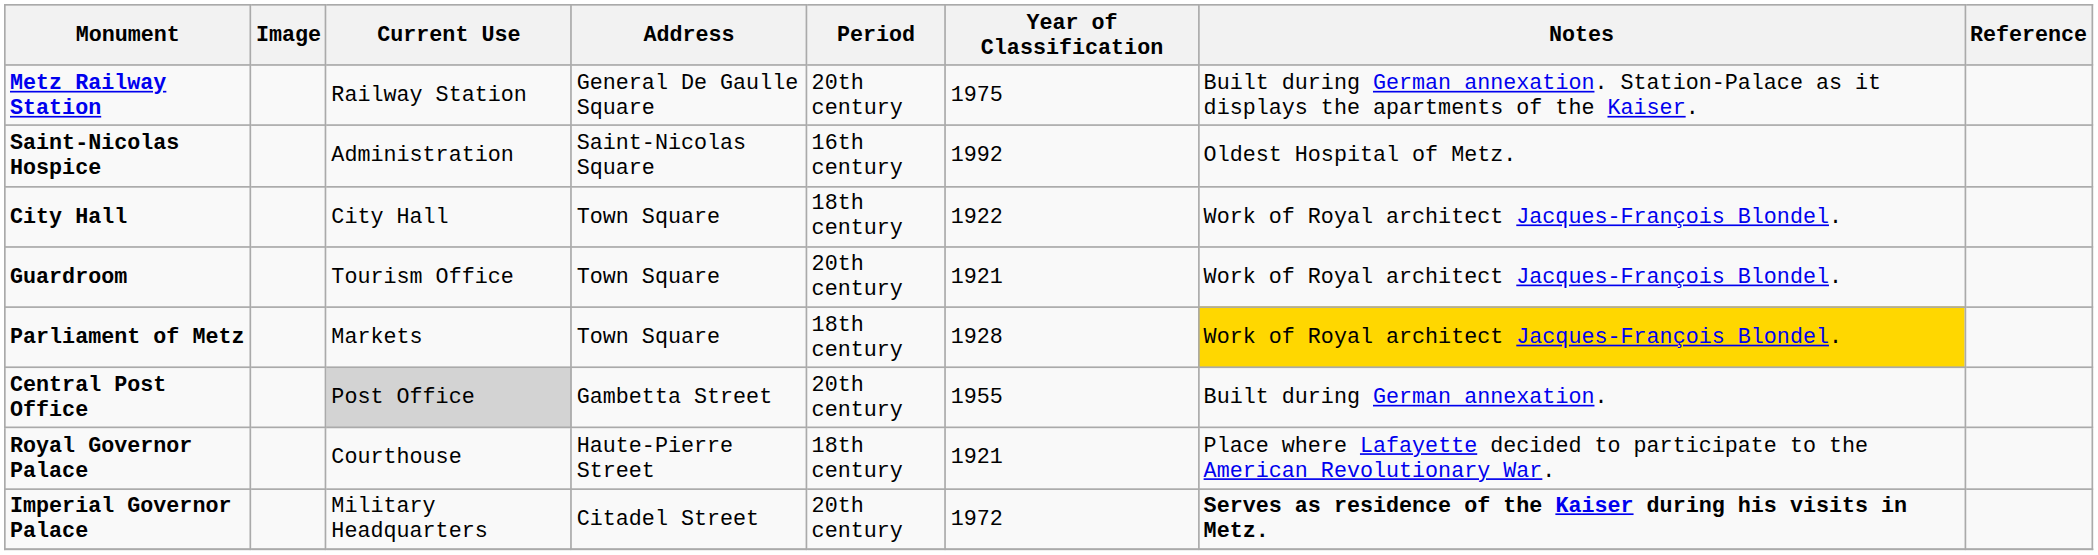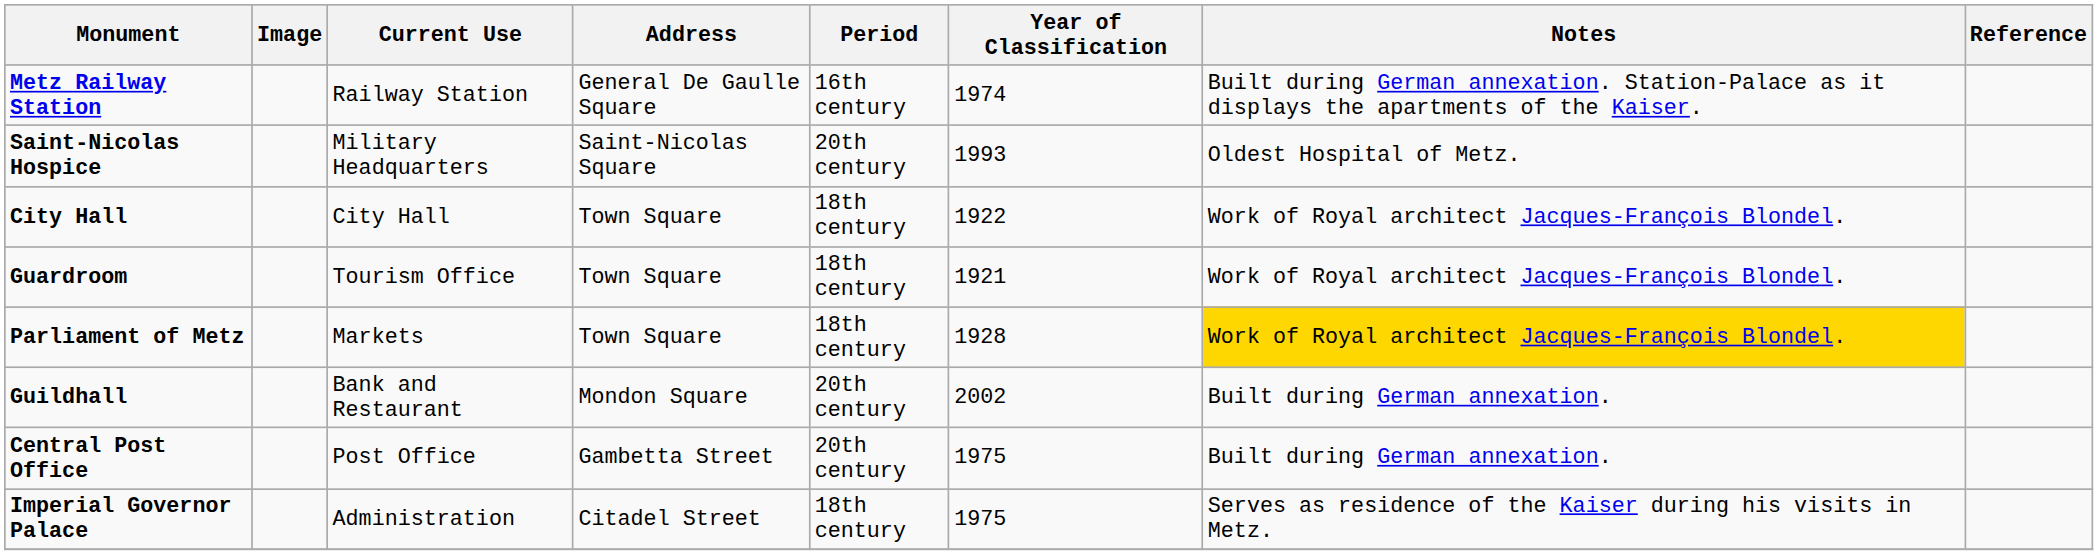 <table class="wikitable sortable">
 <tr>
 <th>Monument</th>
 <th>Image</th>
 <th>Current Use</th>
 <th>Address</th>
 <th>Period</th>
 <th>Year of Classification</th>
 <th>Notes</th>
 <th>Reference</th>
 </tr>
 <tr>
 <td><strong><a href='#'>Metz Railway Station</a></strong></td>
 <td></td>
 <td>Railway Station</td>
 <td>General De Gaulle Square</td>
-<td>20th century</td>
-<td>1975</td>
+<td>16th century</td>
+<td>1974</td>
 <td>Built during <a href='#'>German annexation</a>. Station-Palace as it displays the apartments of the <a href='#'>Kaiser</a>.</td>
 <td></td>
 </tr>
 <tr>
 <td><strong>Saint-Nicolas Hospice</strong></td>
 <td></td>
-<td>Administration</td>
+<td>Military Headquarters</td>
 <td>Saint-Nicolas Square</td>
-<td>16th century</td>
-<td>1992</td>
+<td>20th century</td>
+<td>1993</td>
 <td>Oldest Hospital of Metz.</td>
 <td></td>
 </tr>
 <tr>
 <td><strong>City Hall</strong></td>
 <td></td>
 <td>City Hall</td>
 <td>Town Square</td>
 <td>18th century</td>
 <td>1922</td>
 <td>Work of Royal architect <a href='#'>Jacques-François Blondel</a>.</td>
 <td></td>
 </tr>
 <tr>
 <td><strong>Guardroom</strong></td>
 <td></td>
 <td>Tourism Office</td>
 <td>Town Square</td>
-<td>20th century</td>
+<td>18th century</td>
 <td>1921</td>
 <td>Work of Royal architect <a href='#'>Jacques-François Blondel</a>.</td>
 <td></td>
 </tr>
 <tr>
 <td><strong>Parliament of Metz</strong></td>
 <td></td>
 <td>Markets</td>
 <td>Town Square</td>
 <td>18th century</td>
 <td>1928</td>
 <td style="background: gold;">Work of Royal architect <a href='#'>Jacques-François Blondel</a>.</td>
 <td></td>
 </tr>
 <tr>
-<td><strong>Central Post Office</strong></td>
+<td><strong>Guildhall</strong></td>
 <td></td>
-<td style="background: lightgrey;">Post Office</td>
-<td>Gambetta Street</td>
+<td>Bank and Restaurant</td>
+<td>Mondon Square</td>
 <td>20th century</td>
-<td>1955</td>
+<td>2002</td>
 <td>Built during <a href='#'>German annexation</a>.</td>
 <td></td>
 </tr>
 <tr>
-<td><strong>Royal Governor Palace</strong></td>
+<td><strong>Central Post Office</strong></td>
 <td></td>
-<td>Courthouse</td>
-<td>Haute-Pierre Street</td>
-<td>18th century</td>
-<td>1921</td>
-<td>Place where <a href='#'>Lafayette</a> decided to participate to the <a href='#'>American Revolutionary War</a>.</td>
+<td>Post Office</td>
+<td>Gambetta Street</td>
+<td>20th century</td>
+<td>1975</td>
+<td>Built during <a href='#'>German annexation</a>.</td>
 <td></td>
 </tr>
 <tr>
 <td><strong>Imperial Governor Palace</strong></td>
 <td></td>
-<td>Military Headquarters</td>
+<td>Administration</td>
 <td>Citadel Street</td>
-<td>20th century</td>
-<td>1972</td>
-<td><strong>Serves as residence of the <a href='#'>Kaiser</a> during his visits in Metz.</strong></td>
+<td>18th century</td>
+<td>1975</td>
+<td>Serves as residence of the <a href='#'>Kaiser</a> during his visits in Metz.</td>
 <td></td>
 </tr>
 <tr>
 </tr>
 </table>
